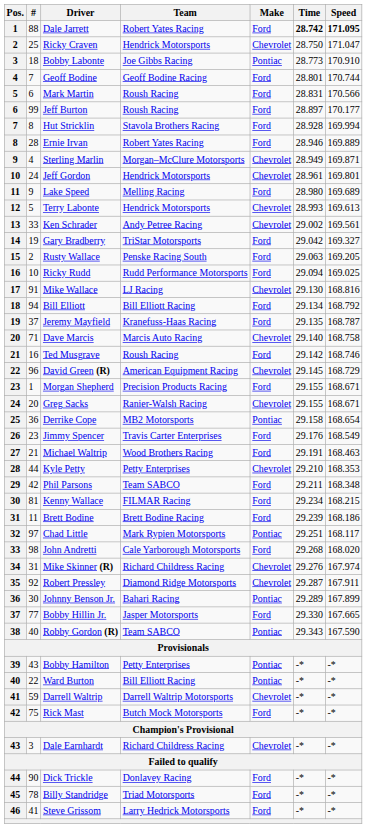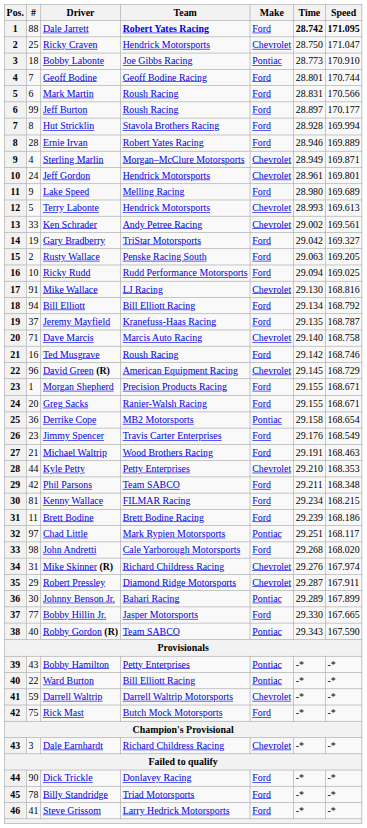 <table class="wikitable" style="font-size:95%">
 <tr>
 <th>Pos.</th>
 <th>#</th>
 <th>Driver</th>
 <th>Team</th>
 <th>Make</th>
 <th>Time</th>
 <th>Speed</th>
 </tr>
 <tr>
 <th>1</th>
 <td>88</td>
 <td><a href='#'>Dale Jarrett</a></td>
-<td><a href='#'>Robert Yates Racing</a></td>
+<td><strong><a href='#'>Robert Yates Racing</a></strong></td>
 <td><a href='#'>Ford</a></td>
 <td><strong>28.742</strong></td>
 <td><strong>171.095</strong></td>
 </tr>
 <tr>
 <th>2</th>
 <td>25</td>
 <td><a href='#'>Ricky Craven</a></td>
 <td><a href='#'>Hendrick Motorsports</a></td>
 <td><a href='#'>Chevrolet</a></td>
 <td>28.750</td>
 <td>171.047</td>
 </tr>
 <tr>
 <th>3</th>
 <td>18</td>
 <td><a href='#'>Bobby Labonte</a></td>
 <td><a href='#'>Joe Gibbs Racing</a></td>
 <td><a href='#'>Pontiac</a></td>
 <td>28.773</td>
 <td>170.910</td>
 </tr>
 <tr>
 <th>4</th>
 <td>7</td>
 <td><a href='#'>Geoff Bodine</a></td>
 <td><a href='#'>Geoff Bodine Racing</a></td>
 <td><a href='#'>Ford</a></td>
 <td>28.801</td>
 <td>170.744</td>
 </tr>
 <tr>
 <th>5</th>
 <td>6</td>
 <td><a href='#'>Mark Martin</a></td>
 <td><a href='#'>Roush Racing</a></td>
 <td><a href='#'>Ford</a></td>
 <td>28.831</td>
 <td>170.566</td>
 </tr>
 <tr>
 <th>6</th>
 <td>99</td>
 <td><a href='#'>Jeff Burton</a></td>
 <td><a href='#'>Roush Racing</a></td>
 <td><a href='#'>Ford</a></td>
 <td>28.897</td>
 <td>170.177</td>
 </tr>
 <tr>
 <th>7</th>
 <td>8</td>
 <td><a href='#'>Hut Stricklin</a></td>
 <td><a href='#'>Stavola Brothers Racing</a></td>
 <td><a href='#'>Ford</a></td>
 <td>28.928</td>
 <td>169.994</td>
 </tr>
 <tr>
 <th>8</th>
 <td>28</td>
 <td><a href='#'>Ernie Irvan</a></td>
 <td><a href='#'>Robert Yates Racing</a></td>
 <td><a href='#'>Ford</a></td>
 <td>28.946</td>
 <td>169.889</td>
 </tr>
 <tr>
 <th>9</th>
 <td>4</td>
 <td><a href='#'>Sterling Marlin</a></td>
 <td><a href='#'>Morgan–McClure Motorsports</a></td>
 <td><a href='#'>Chevrolet</a></td>
 <td>28.949</td>
 <td>169.871</td>
 </tr>
 <tr>
 <th>10</th>
 <td>24</td>
 <td><a href='#'>Jeff Gordon</a></td>
 <td><a href='#'>Hendrick Motorsports</a></td>
 <td><a href='#'>Chevrolet</a></td>
 <td>28.961</td>
 <td>169.801</td>
 </tr>
 <tr>
 <th>11</th>
 <td>9</td>
 <td><a href='#'>Lake Speed</a></td>
 <td><a href='#'>Melling Racing</a></td>
 <td><a href='#'>Ford</a></td>
 <td>28.980</td>
 <td>169.689</td>
 </tr>
 <tr>
 <th>12</th>
 <td>5</td>
 <td><a href='#'>Terry Labonte</a></td>
 <td><a href='#'>Hendrick Motorsports</a></td>
 <td><a href='#'>Chevrolet</a></td>
 <td>28.993</td>
 <td>169.613</td>
 </tr>
 <tr>
 <th>13</th>
 <td>33</td>
 <td><a href='#'>Ken Schrader</a></td>
 <td><a href='#'>Andy Petree Racing</a></td>
 <td><a href='#'>Chevrolet</a></td>
 <td>29.002</td>
 <td>169.561</td>
 </tr>
 <tr>
 <th>14</th>
 <td>19</td>
 <td><a href='#'>Gary Bradberry</a></td>
 <td><a href='#'>TriStar Motorsports</a></td>
 <td><a href='#'>Ford</a></td>
 <td>29.042</td>
 <td>169.327</td>
 </tr>
 <tr>
 <th>15</th>
 <td>2</td>
 <td><a href='#'>Rusty Wallace</a></td>
 <td><a href='#'>Penske Racing South</a></td>
 <td><a href='#'>Ford</a></td>
 <td>29.063</td>
 <td>169.205</td>
 </tr>
 <tr>
 <th>16</th>
 <td>10</td>
 <td><a href='#'>Ricky Rudd</a></td>
 <td><a href='#'>Rudd Performance Motorsports</a></td>
 <td><a href='#'>Ford</a></td>
 <td>29.094</td>
 <td>169.025</td>
 </tr>
 <tr>
 <th>17</th>
 <td>91</td>
 <td><a href='#'>Mike Wallace</a></td>
 <td><a href='#'>LJ Racing</a></td>
 <td><a href='#'>Chevrolet</a></td>
 <td>29.130</td>
 <td>168.816</td>
 </tr>
 <tr>
 <th>18</th>
 <td>94</td>
 <td><a href='#'>Bill Elliott</a></td>
 <td><a href='#'>Bill Elliott Racing</a></td>
 <td><a href='#'>Ford</a></td>
 <td>29.134</td>
 <td>168.792</td>
 </tr>
 <tr>
 <th>19</th>
 <td>37</td>
 <td><a href='#'>Jeremy Mayfield</a></td>
 <td><a href='#'>Kranefuss-Haas Racing</a></td>
 <td><a href='#'>Ford</a></td>
 <td>29.135</td>
 <td>168.787</td>
 </tr>
 <tr>
 <th>20</th>
 <td>71</td>
 <td><a href='#'>Dave Marcis</a></td>
 <td><a href='#'>Marcis Auto Racing</a></td>
 <td><a href='#'>Chevrolet</a></td>
 <td>29.140</td>
 <td>168.758</td>
 </tr>
 <tr>
 <th>21</th>
 <td>16</td>
 <td><a href='#'>Ted Musgrave</a></td>
 <td><a href='#'>Roush Racing</a></td>
 <td><a href='#'>Ford</a></td>
 <td>29.142</td>
 <td>168.746</td>
 </tr>
 <tr>
 <th>22</th>
 <td>96</td>
 <td><a href='#'>David Green</a> <strong>(R)</strong></td>
 <td><a href='#'>American Equipment Racing</a></td>
 <td><a href='#'>Chevrolet</a></td>
 <td>29.145</td>
 <td>168.729</td>
 </tr>
 <tr>
 <th>23</th>
 <td>1</td>
 <td><a href='#'>Morgan Shepherd</a></td>
 <td><a href='#'>Precision Products Racing</a></td>
 <td><a href='#'>Ford</a></td>
 <td>29.155</td>
 <td>168.671</td>
 </tr>
 <tr>
 <th>24</th>
 <td>20</td>
 <td><a href='#'>Greg Sacks</a></td>
 <td><a href='#'>Ranier-Walsh Racing</a></td>
-<td><a href='#'>Chevrolet</a></td>
+<td><a href='#'>Ford</a></td>
 <td>29.155</td>
 <td>168.671</td>
 </tr>
 <tr>
 <th>25</th>
 <td>36</td>
 <td><a href='#'>Derrike Cope</a></td>
 <td><a href='#'>MB2 Motorsports</a></td>
 <td><a href='#'>Pontiac</a></td>
 <td>29.158</td>
 <td>168.654</td>
 </tr>
 <tr>
 <th>26</th>
 <td>23</td>
 <td><a href='#'>Jimmy Spencer</a></td>
 <td><a href='#'>Travis Carter Enterprises</a></td>
 <td><a href='#'>Ford</a></td>
 <td>29.176</td>
 <td>168.549</td>
 </tr>
 <tr>
 <th>27</th>
 <td>21</td>
 <td><a href='#'>Michael Waltrip</a></td>
 <td><a href='#'>Wood Brothers Racing</a></td>
 <td><a href='#'>Ford</a></td>
 <td>29.191</td>
 <td>168.463</td>
 </tr>
 <tr>
 <th>28</th>
 <td>44</td>
 <td><a href='#'>Kyle Petty</a></td>
 <td><a href='#'>Petty Enterprises</a></td>
 <td><a href='#'>Chevrolet</a></td>
 <td>29.210</td>
 <td>168.353</td>
 </tr>
 <tr>
 <th>29</th>
 <td>42</td>
 <td><a href='#'>Phil Parsons</a></td>
 <td><a href='#'>Team SABCO</a></td>
 <td><a href='#'>Ford</a></td>
 <td>29.211</td>
 <td>168.348</td>
 </tr>
 <tr>
 <th>30</th>
 <td>81</td>
 <td><a href='#'>Kenny Wallace</a></td>
 <td><a href='#'>FILMAR Racing</a></td>
 <td><a href='#'>Ford</a></td>
 <td>29.234</td>
 <td>168.215</td>
 </tr>
 <tr>
 <th>31</th>
 <td>11</td>
 <td><a href='#'>Brett Bodine</a></td>
 <td><a href='#'>Brett Bodine Racing</a></td>
 <td><a href='#'>Ford</a></td>
 <td>29.239</td>
 <td>168.186</td>
 </tr>
 <tr>
 <th>32</th>
 <td>97</td>
 <td><a href='#'>Chad Little</a></td>
 <td><a href='#'>Mark Rypien Motorsports</a></td>
 <td><a href='#'>Pontiac</a></td>
 <td>29.251</td>
 <td>168.117</td>
 </tr>
 <tr>
 <th>33</th>
 <td>98</td>
 <td><a href='#'>John Andretti</a></td>
 <td><a href='#'>Cale Yarborough Motorsports</a></td>
 <td><a href='#'>Ford</a></td>
 <td>29.268</td>
 <td>168.020</td>
 </tr>
 <tr>
 <th>34</th>
 <td>31</td>
 <td><a href='#'>Mike Skinner</a> <strong>(R)</strong></td>
 <td><a href='#'>Richard Childress Racing</a></td>
 <td><a href='#'>Chevrolet</a></td>
 <td>29.276</td>
 <td>167.974</td>
 </tr>
 <tr>
 <th>35</th>
-<td>92</td>
+<td>29</td>
 <td><a href='#'>Robert Pressley</a></td>
 <td><a href='#'>Diamond Ridge Motorsports</a></td>
 <td><a href='#'>Chevrolet</a></td>
 <td>29.287</td>
 <td>167.911</td>
 </tr>
 <tr>
 <th>36</th>
 <td>30</td>
 <td><a href='#'>Johnny Benson Jr.</a></td>
 <td><a href='#'>Bahari Racing</a></td>
 <td><a href='#'>Pontiac</a></td>
 <td>29.289</td>
 <td>167.899</td>
 </tr>
 <tr>
 <th>37</th>
 <td>77</td>
 <td><a href='#'>Bobby Hillin Jr.</a></td>
 <td><a href='#'>Jasper Motorsports</a></td>
 <td><a href='#'>Ford</a></td>
 <td>29.330</td>
 <td>167.665</td>
 </tr>
 <tr>
 <th>38</th>
 <td>40</td>
 <td><a href='#'>Robby Gordon</a> <strong>(R)</strong></td>
 <td><a href='#'>Team SABCO</a></td>
 <td><a href='#'>Pontiac</a></td>
 <td>29.343</td>
 <td>167.590</td>
 </tr>
 <tr>
 <th colspan="7">Provisionals</th>
 </tr>
 <tr>
 <th>39</th>
 <td>43</td>
 <td><a href='#'>Bobby Hamilton</a></td>
 <td><a href='#'>Petty Enterprises</a></td>
 <td><a href='#'>Pontiac</a></td>
 <td>-*</td>
 <td>-*</td>
 </tr>
 <tr>
 <th>40</th>
 <td>22</td>
 <td><a href='#'>Ward Burton</a></td>
 <td><a href='#'>Bill Elliott Racing</a></td>
 <td><a href='#'>Pontiac</a></td>
 <td>-*</td>
 <td>-*</td>
 </tr>
 <tr>
 <th>41</th>
 <td>59</td>
 <td><a href='#'>Darrell Waltrip</a></td>
 <td><a href='#'>Darrell Waltrip Motorsports</a></td>
 <td><a href='#'>Chevrolet</a></td>
 <td>-*</td>
 <td>-*</td>
 </tr>
 <tr>
 <th>42</th>
 <td>75</td>
 <td><a href='#'>Rick Mast</a></td>
 <td><a href='#'>Butch Mock Motorsports</a></td>
 <td><a href='#'>Ford</a></td>
 <td>-*</td>
 <td>-*</td>
 </tr>
 <tr>
 <th colspan="7">Champion's Provisional</th>
 </tr>
 <tr>
 <th>43</th>
 <td>3</td>
 <td><a href='#'>Dale Earnhardt</a></td>
 <td><a href='#'>Richard Childress Racing</a></td>
 <td><a href='#'>Chevrolet</a></td>
 <td>-*</td>
 <td>-*</td>
 </tr>
 <tr>
 <th colspan="7">Failed to qualify</th>
 </tr>
 <tr>
 <th>44</th>
 <td>90</td>
 <td><a href='#'>Dick Trickle</a></td>
 <td><a href='#'>Donlavey Racing</a></td>
 <td><a href='#'>Ford</a></td>
 <td>-*</td>
 <td>-*</td>
 </tr>
 <tr>
 <th>45</th>
 <td>78</td>
 <td><a href='#'>Billy Standridge</a></td>
 <td><a href='#'>Triad Motorsports</a></td>
 <td><a href='#'>Ford</a></td>
 <td>-*</td>
 <td>-*</td>
 </tr>
 <tr>
 <th>46</th>
 <td>41</td>
 <td><a href='#'>Steve Grissom</a></td>
 <td><a href='#'>Larry Hedrick Motorsports</a></td>
 <td><a href='#'>Ford</a></td>
 <td>-*</td>
 <td>-*</td>
 </tr>
 <tr>
 <th colspan="7"></th>
 </tr>
 </table>
